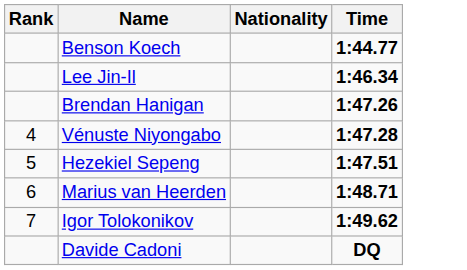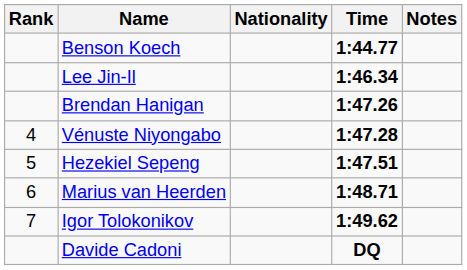 <table class="wikitable sortable" style="text-align:center">
 <tr>
 <th>Rank</th>
 <th>Name</th>
 <th>Nationality</th>
 <th>Time</th>
+<th>Notes</th>
 </tr>
 <tr>
 <td></td>
 <td align=left><a href='#'>Benson Koech</a></td>
 <td align=left></td>
 <td><strong>1:44.77</strong></td>
+<td></td>
 </tr>
 <tr>
 <td></td>
 <td align=left><a href='#'>Lee Jin-Il</a></td>
 <td align=left></td>
 <td><strong>1:46.34</strong></td>
+<td></td>
 </tr>
 <tr>
 <td></td>
 <td align=left><a href='#'>Brendan Hanigan</a></td>
 <td align=left></td>
 <td><strong>1:47.26</strong></td>
+<td></td>
 </tr>
 <tr>
 <td>4</td>
 <td align=left><a href='#'>Vénuste Niyongabo</a></td>
 <td align=left></td>
 <td><strong>1:47.28</strong></td>
+<td></td>
 </tr>
 <tr>
 <td>5</td>
 <td align=left><a href='#'>Hezekiel Sepeng</a></td>
 <td align=left></td>
 <td><strong>1:47.51</strong></td>
+<td></td>
 </tr>
 <tr>
 <td>6</td>
 <td align=left><a href='#'>Marius van Heerden</a></td>
 <td align=left></td>
 <td><strong>1:48.71</strong></td>
+<td></td>
 </tr>
 <tr>
 <td>7</td>
 <td align=left><a href='#'>Igor Tolokonikov</a></td>
 <td align=left></td>
 <td><strong>1:49.62</strong></td>
+<td></td>
 </tr>
 <tr>
 <td></td>
 <td align=left><a href='#'>Davide Cadoni</a></td>
 <td align=left></td>
 <td><strong>DQ</strong></td>
+<td></td>
 </tr>
 </table>
